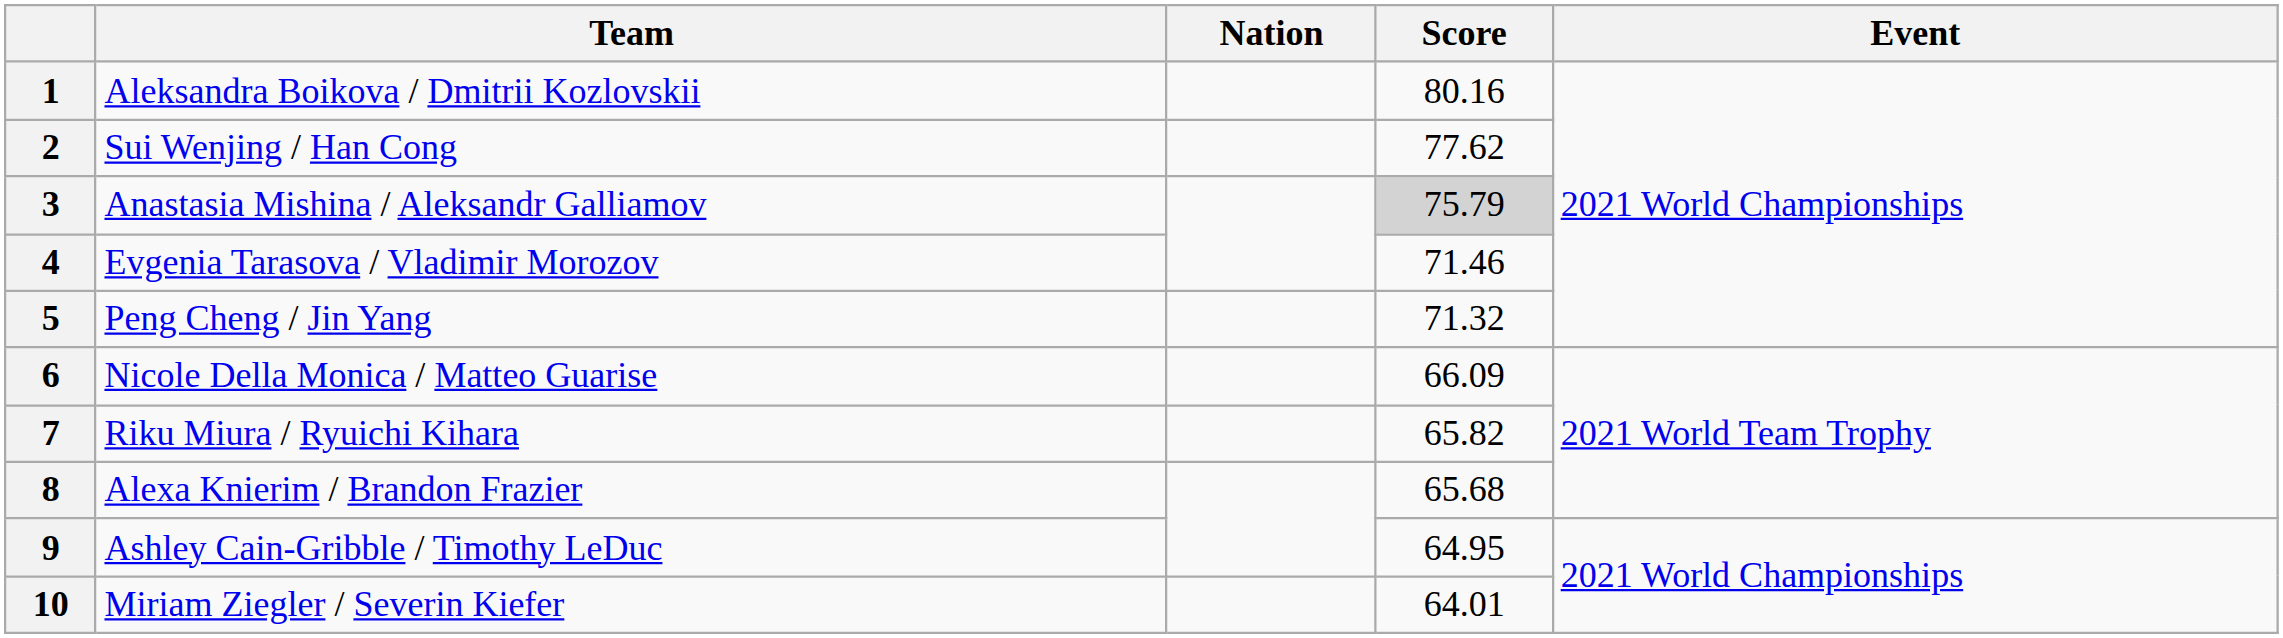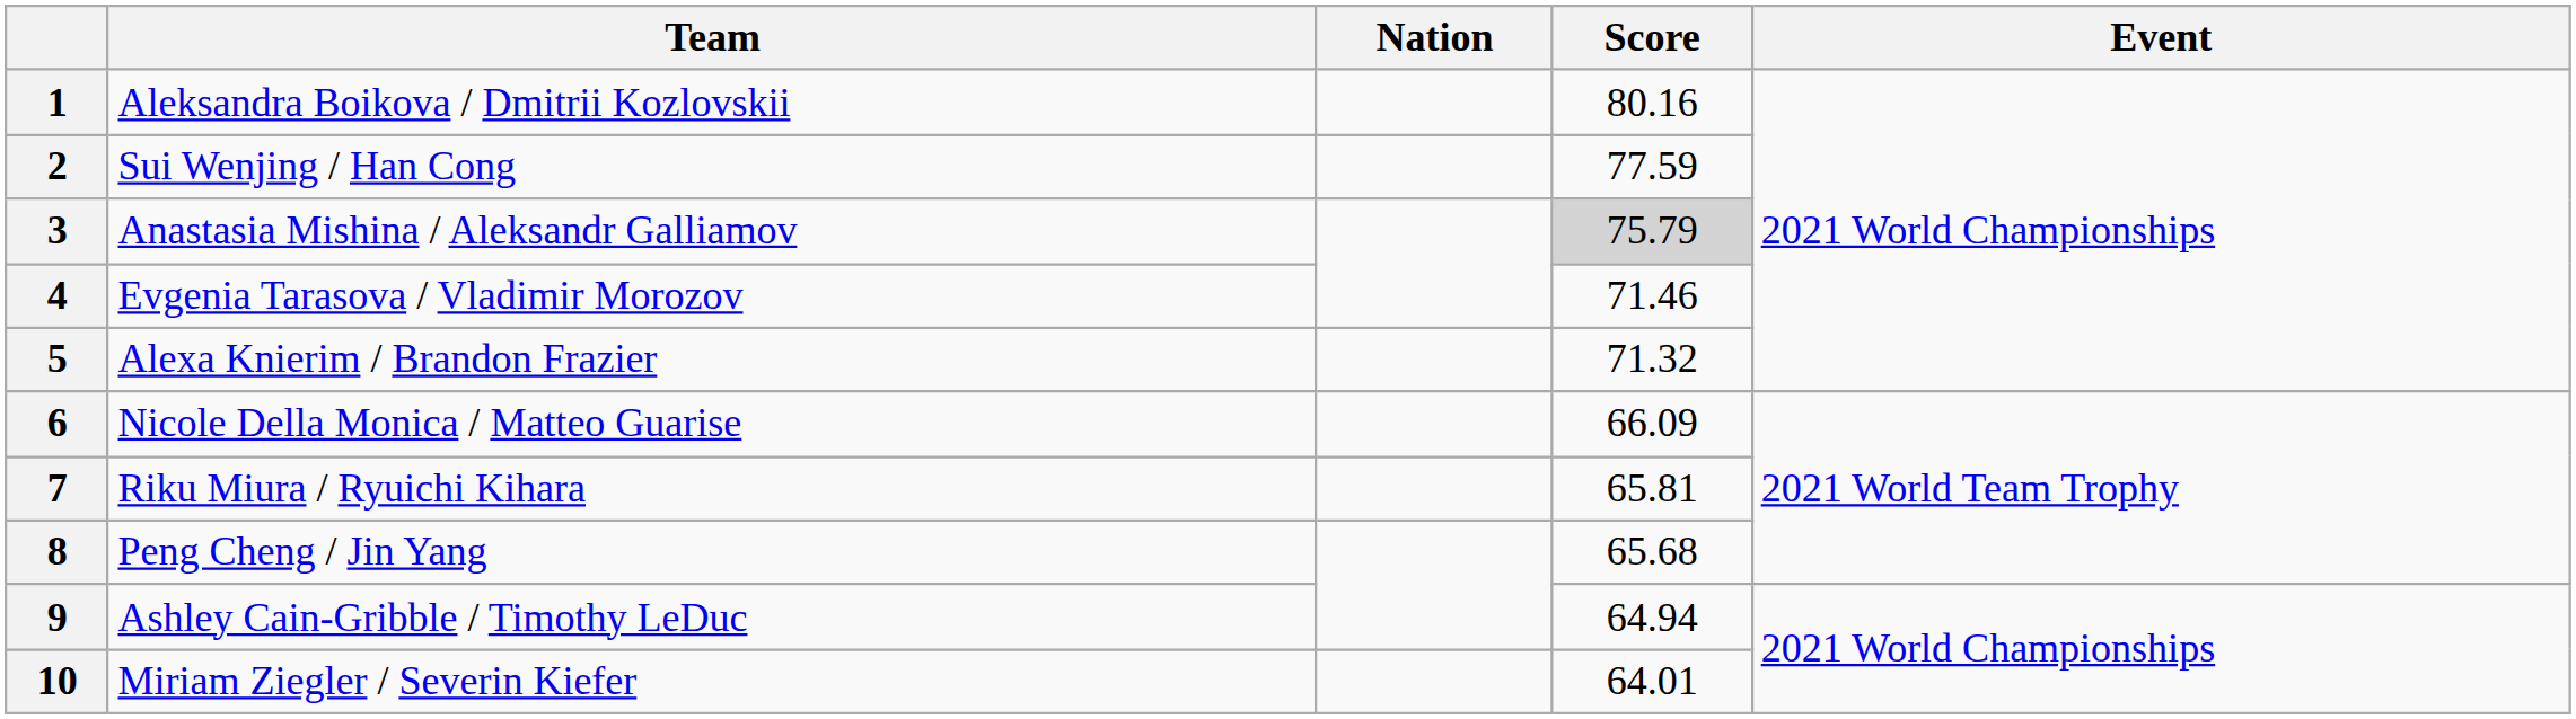 <table class="wikitable sortable" style="text-align:left; width:80%">
 <tr>
 <th scope="col"></th>
 <th scope="col">Team</th>
 <th scope="col">Nation</th>
 <th scope="col">Score</th>
 <th scope="col">Event</th>
 </tr>
 <tr>
 <th scope="row">1</th>
 <td><a href='#'>Aleksandra Boikova</a> / <a href='#'>Dmitrii Kozlovskii</a></td>
 <td></td>
 <td style="text-align:center;">80.16</td>
 <td rowspan="5"><a href='#'>2021 World Championships</a></td>
 </tr>
 <tr>
 <th scope="row">2</th>
 <td><a href='#'>Sui Wenjing</a> / <a href='#'>Han Cong</a></td>
 <td></td>
-<td style="text-align:center;">77.62</td>
+<td style="text-align:center;">77.59</td>
 </tr>
 <tr>
 <th scope="row">3</th>
 <td><a href='#'>Anastasia Mishina</a> / <a href='#'>Aleksandr Galliamov</a></td>
 <td rowspan="2"></td>
 <td style="background: lightgrey; text-align:center;">75.79</td>
 </tr>
 <tr>
 <th scope="row">4</th>
 <td><a href='#'>Evgenia Tarasova</a> / <a href='#'>Vladimir Morozov</a></td>
 <td style="text-align:center;">71.46</td>
 </tr>
 <tr>
 <th scope="row">5</th>
-<td><a href='#'>Peng Cheng</a> / <a href='#'>Jin Yang</a></td>
+<td><a href='#'>Alexa Knierim</a> / <a href='#'>Brandon Frazier</a></td>
 <td></td>
 <td style="text-align:center;">71.32</td>
 </tr>
 <tr>
 <th scope="row">6</th>
 <td><a href='#'>Nicole Della Monica</a> / <a href='#'>Matteo Guarise</a></td>
 <td></td>
 <td style="text-align:center;">66.09</td>
 <td rowspan="3"><a href='#'>2021 World Team Trophy</a></td>
 </tr>
 <tr>
 <th scope="row">7</th>
 <td><a href='#'>Riku Miura</a> / <a href='#'>Ryuichi Kihara</a></td>
 <td></td>
-<td style="text-align:center;">65.82</td>
+<td style="text-align:center;">65.81</td>
 </tr>
 <tr>
 <th scope="row">8</th>
-<td><a href='#'>Alexa Knierim</a> / <a href='#'>Brandon Frazier</a></td>
+<td><a href='#'>Peng Cheng</a> / <a href='#'>Jin Yang</a></td>
 <td rowspan="2"></td>
 <td style="text-align:center;">65.68</td>
 </tr>
 <tr>
 <th scope="row">9</th>
 <td><a href='#'>Ashley Cain-Gribble</a> / <a href='#'>Timothy LeDuc</a></td>
-<td style="text-align:center;">64.95</td>
+<td style="text-align:center;">64.94</td>
 <td rowspan="2"><a href='#'>2021 World Championships</a></td>
 </tr>
 <tr>
 <th scope="row">10</th>
 <td><a href='#'>Miriam Ziegler</a> / <a href='#'>Severin Kiefer</a></td>
 <td></td>
 <td style="text-align:center;">64.01</td>
 </tr>
 </table>
